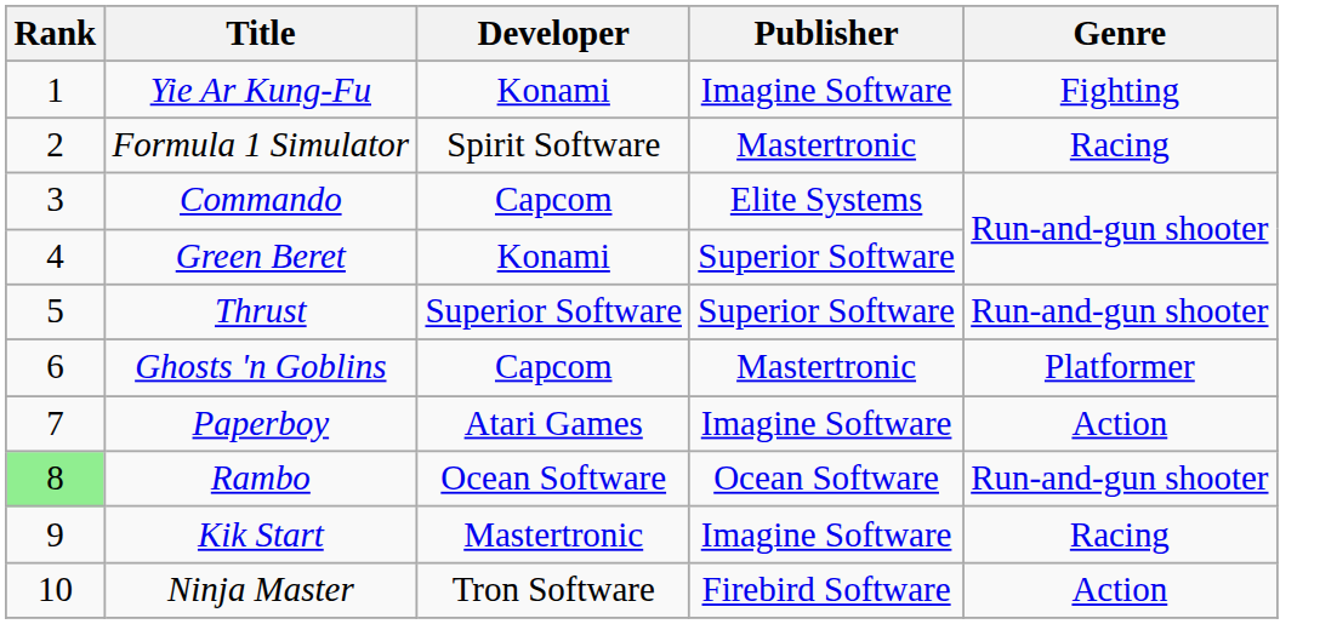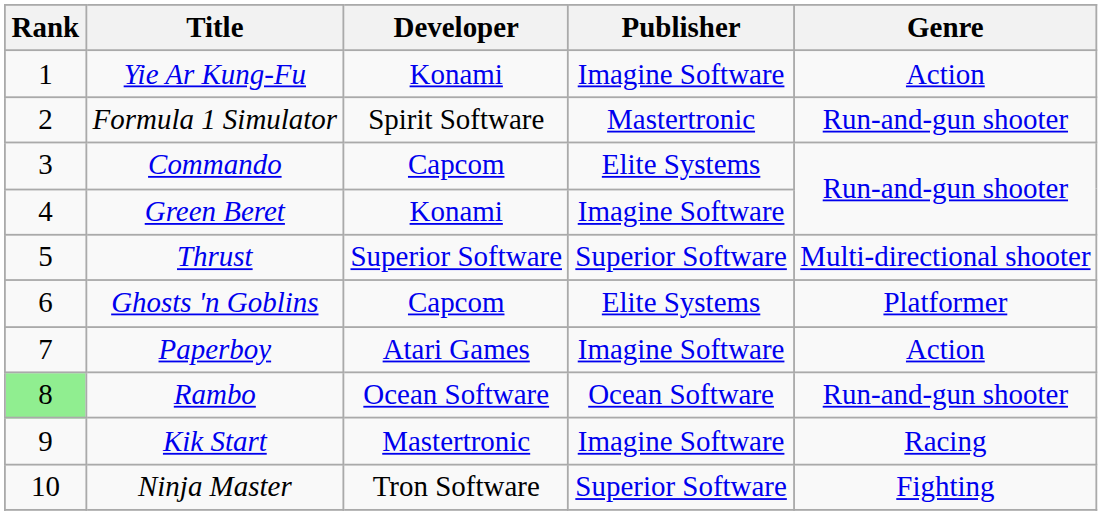 <table class="wikitable sortable" style="text-align:center">
 <tr>
 <th>Rank</th>
 <th>Title</th>
 <th>Developer</th>
 <th>Publisher</th>
 <th>Genre</th>
 </tr>
 <tr>
 <td>1</td>
 <td><em><a href='#'>Yie Ar Kung-Fu</a></em></td>
 <td><a href='#'>Konami</a></td>
 <td><a href='#'>Imagine Software</a></td>
-<td><a href='#'>Fighting</a></td>
+<td><a href='#'>Action</a></td>
 </tr>
 <tr>
 <td>2</td>
 <td><em>Formula 1 Simulator</em></td>
 <td>Spirit Software</td>
 <td><a href='#'>Mastertronic</a></td>
-<td><a href='#'>Racing</a></td>
+<td><a href='#'>Run-and-gun shooter</a></td>
 </tr>
 <tr>
 <td>3</td>
 <td><em><a href='#'>Commando</a></em></td>
 <td><a href='#'>Capcom</a></td>
 <td><a href='#'>Elite Systems</a></td>
 <td rowspan="2"><a href='#'>Run-and-gun shooter</a></td>
 </tr>
 <tr>
 <td>4</td>
 <td><em><a href='#'>Green Beret</a></em></td>
 <td><a href='#'>Konami</a></td>
-<td><a href='#'>Superior Software</a></td>
+<td><a href='#'>Imagine Software</a></td>
 </tr>
 <tr>
 <td>5</td>
 <td><em><a href='#'>Thrust</a></em></td>
 <td><a href='#'>Superior Software</a></td>
 <td><a href='#'>Superior Software</a></td>
-<td><a href='#'>Run-and-gun shooter</a></td>
+<td><a href='#'>Multi-directional shooter</a></td>
 </tr>
 <tr>
 <td>6</td>
 <td><em><a href='#'>Ghosts 'n Goblins</a></em></td>
 <td><a href='#'>Capcom</a></td>
-<td><a href='#'>Mastertronic</a></td>
+<td><a href='#'>Elite Systems</a></td>
 <td><a href='#'>Platformer</a></td>
 </tr>
 <tr>
 <td>7</td>
 <td><em><a href='#'>Paperboy</a></em></td>
 <td><a href='#'>Atari Games</a></td>
 <td><a href='#'>Imagine Software</a></td>
 <td><a href='#'>Action</a></td>
 </tr>
 <tr>
 <td style="background: lightgreen;">8</td>
 <td><em><a href='#'>Rambo</a></em></td>
 <td><a href='#'>Ocean Software</a></td>
 <td><a href='#'>Ocean Software</a></td>
 <td><a href='#'>Run-and-gun shooter</a></td>
 </tr>
 <tr>
 <td>9</td>
 <td><em><a href='#'>Kik Start</a></em></td>
 <td><a href='#'>Mastertronic</a></td>
 <td><a href='#'>Imagine Software</a></td>
 <td><a href='#'>Racing</a></td>
 </tr>
 <tr>
 <td>10</td>
 <td><em>Ninja Master</em></td>
 <td>Tron Software</td>
-<td><a href='#'>Firebird Software</a></td>
-<td><a href='#'>Action</a></td>
+<td><a href='#'>Superior Software</a></td>
+<td><a href='#'>Fighting</a></td>
 </tr>
 </table>
